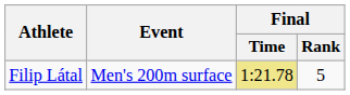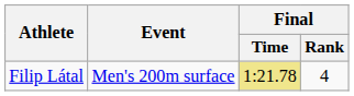 <table class="wikitable" style="font-size:90%">
 <tr>
 <th rowspan="2">Athlete</th>
 <th rowspan="2">Event</th>
 <th colspan="2">Final</th>
 </tr>
 <tr style="font-size:95%">
 <th>Time</th>
 <th>Rank</th>
 </tr>
 <tr align="center">
 <td align="left"><a href='#'>Filip Látal</a></td>
 <td align="left"><a href='#'>Men's 200m surface</a></td>
 <td style="background: khaki;">1:21.78</td>
-<td>5</td>
+<td>4</td>
 </tr>
 </table>
